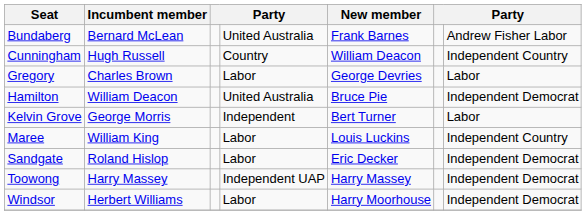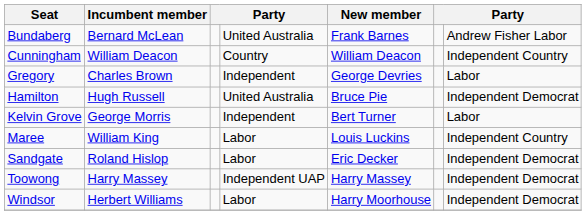 <table class="wikitable">
 <tr>
 <th>Seat</th>
 <th>Incumbent member</th>
 <th colspan=2>Party</th>
 <th>New member</th>
 <th colspan=2>Party</th>
 </tr>
 <tr>
 <td><a href='#'>Bundaberg</a></td>
 <td><a href='#'>Bernard McLean</a></td>
 <td> </td>
 <td>United Australia</td>
 <td><a href='#'>Frank Barnes</a></td>
 <td> </td>
 <td>Andrew Fisher Labor</td>
 </tr>
 <tr>
 <td><a href='#'>Cunningham</a></td>
-<td><a href='#'>Hugh Russell</a></td>
+<td><a href='#'>William Deacon</a></td>
 <td> </td>
 <td>Country</td>
 <td><a href='#'>William Deacon</a></td>
 <td> </td>
 <td>Independent Country</td>
 </tr>
 <tr>
 <td><a href='#'>Gregory</a></td>
 <td><a href='#'>Charles Brown</a></td>
 <td> </td>
-<td>Labor</td>
+<td>Independent</td>
 <td><a href='#'>George Devries</a></td>
 <td> </td>
 <td>Labor</td>
 </tr>
 <tr>
 <td><a href='#'>Hamilton</a></td>
-<td><a href='#'>William Deacon</a></td>
+<td><a href='#'>Hugh Russell</a></td>
 <td> </td>
 <td>United Australia</td>
 <td><a href='#'>Bruce Pie</a></td>
 <td> </td>
 <td>Independent Democrat</td>
 </tr>
 <tr>
 <td><a href='#'>Kelvin Grove</a></td>
 <td><a href='#'>George Morris</a></td>
 <td> </td>
 <td>Independent</td>
 <td><a href='#'>Bert Turner</a></td>
 <td> </td>
 <td>Labor</td>
 </tr>
 <tr>
 <td><a href='#'>Maree</a></td>
 <td><a href='#'>William King</a></td>
 <td> </td>
 <td>Labor</td>
 <td><a href='#'>Louis Luckins</a></td>
 <td> </td>
 <td>Independent Country</td>
 </tr>
 <tr>
 <td><a href='#'>Sandgate</a></td>
 <td><a href='#'>Roland Hislop</a></td>
 <td> </td>
 <td>Labor</td>
 <td><a href='#'>Eric Decker</a></td>
 <td> </td>
 <td>Independent Democrat</td>
 </tr>
 <tr>
 <td><a href='#'>Toowong</a></td>
 <td><a href='#'>Harry Massey</a></td>
 <td> </td>
 <td>Independent UAP</td>
 <td><a href='#'>Harry Massey</a></td>
 <td> </td>
 <td>Independent Democrat</td>
 </tr>
 <tr>
 <td><a href='#'>Windsor</a></td>
 <td><a href='#'>Herbert Williams</a></td>
 <td> </td>
 <td>Labor</td>
 <td><a href='#'>Harry Moorhouse</a></td>
 <td> </td>
 <td>Independent Democrat</td>
 </tr>
 <tr>
 </tr>
 </table>
